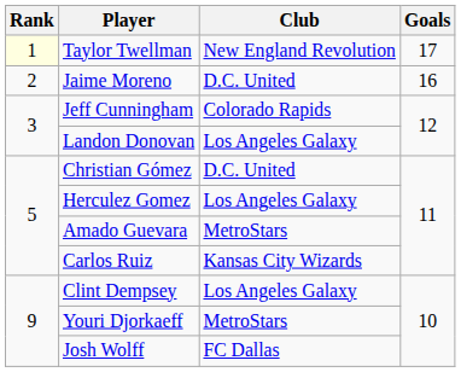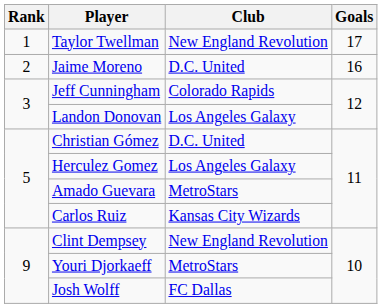 <table class="wikitable" style="text-align:center">
 <tr>
 <th>Rank</th>
 <th>Player</th>
 <th>Club</th>
 <th>Goals</th>
 </tr>
 <tr>
-<td style="background: lightyellow;">1</td>
+<td>1</td>
 <td align="left"> <a href='#'>Taylor Twellman</a></td>
 <td align="left"><a href='#'>New England Revolution</a></td>
 <td>17</td>
 </tr>
 <tr>
 <td>2</td>
 <td align="left"> <a href='#'>Jaime Moreno</a></td>
 <td align="left"><a href='#'>D.C. United</a></td>
 <td>16</td>
 </tr>
 <tr>
 <td rowspan="2">3</td>
 <td align="left"> <a href='#'>Jeff Cunningham</a></td>
 <td align="left"><a href='#'>Colorado Rapids</a></td>
 <td rowspan="2">12</td>
 </tr>
 <tr>
 <td align="left"> <a href='#'>Landon Donovan</a></td>
 <td align="left"><a href='#'>Los Angeles Galaxy</a></td>
 </tr>
 <tr>
 <td rowspan="4">5</td>
 <td align="left"> <a href='#'>Christian Gómez</a></td>
 <td align="left"><a href='#'>D.C. United</a></td>
 <td rowspan="4">11</td>
 </tr>
 <tr>
 <td align="left"> <a href='#'>Herculez Gomez</a></td>
 <td align="left"><a href='#'>Los Angeles Galaxy</a></td>
 </tr>
 <tr>
 <td align="left"> <a href='#'>Amado Guevara</a></td>
 <td align="left"><a href='#'>MetroStars</a></td>
 </tr>
 <tr>
 <td align="left"> <a href='#'>Carlos Ruiz</a></td>
 <td align="left"><a href='#'>Kansas City Wizards</a></td>
 </tr>
 <tr>
 <td rowspan="3">9</td>
 <td align="left"> <a href='#'>Clint Dempsey</a></td>
-<td align="left"><a href='#'>Los Angeles Galaxy</a></td>
+<td align="left"><a href='#'>New England Revolution</a></td>
 <td rowspan="3">10</td>
 </tr>
 <tr>
 <td align="left"> <a href='#'>Youri Djorkaeff</a></td>
 <td align="left"><a href='#'>MetroStars</a></td>
 </tr>
 <tr>
 <td align="left"> <a href='#'>Josh Wolff</a></td>
 <td align="left"><a href='#'>FC Dallas</a></td>
 </tr>
 </table>
